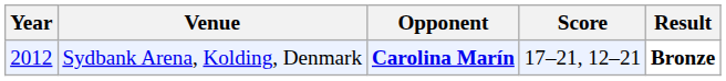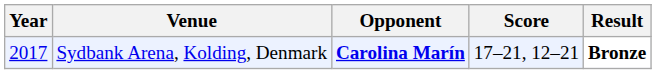 <table class="sortable wikitable" style="font-size: 90%;">
 <tr>
 <th>Year</th>
 <th>Venue</th>
 <th>Opponent</th>
 <th>Score</th>
 <th>Result</th>
 </tr>
 <tr style="background:#ECF2FF">
-<td align="center"><a href='#'>2012</a></td>
+<td align="center"><a href='#'>2017</a></td>
 <td align="left"><a href='#'>Sydbank Arena</a>, <a href='#'>Kolding</a>, Denmark</td>
 <td align="left"><strong> <a href='#'>Carolina Marín</a></strong></td>
 <td align="left">17–21, 12–21</td>
 <td style="text-align:left; background:white"> <strong>Bronze</strong></td>
 </tr>
 </table>
